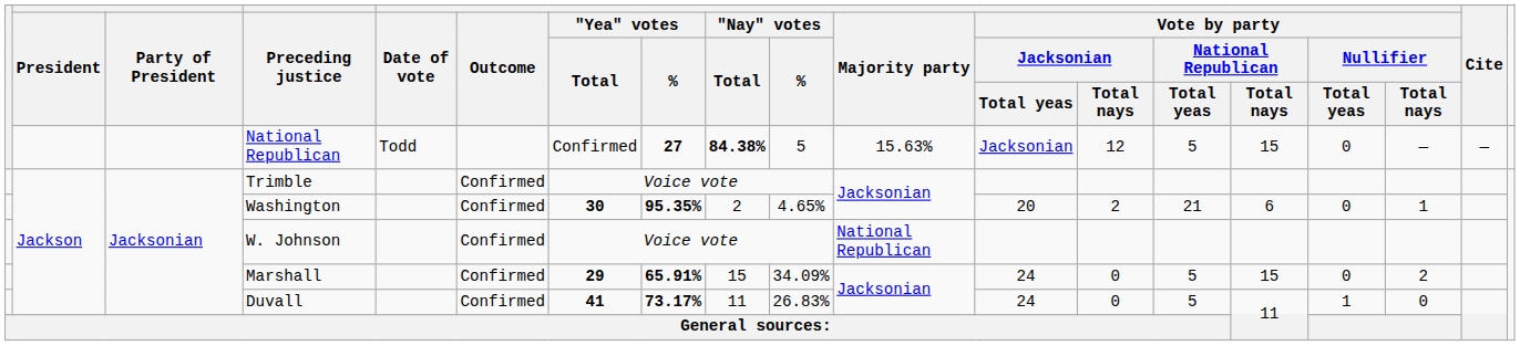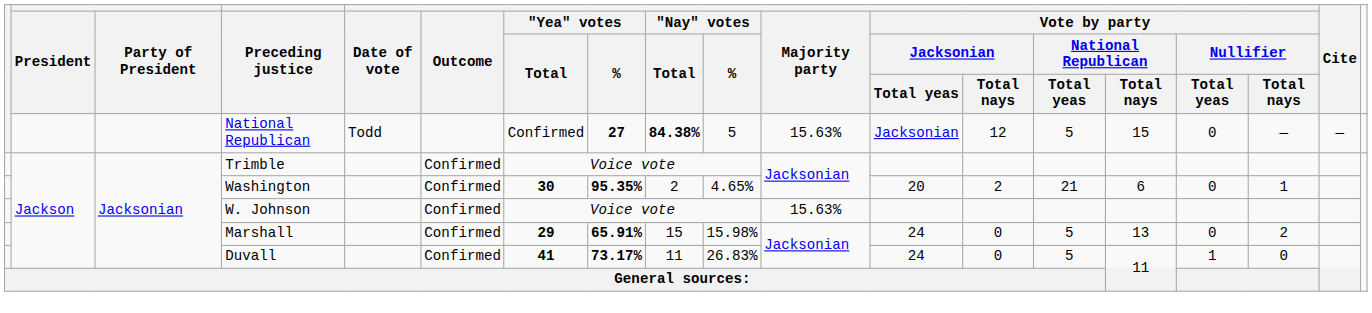 <table class="wikitable sortable">
 <tr>
 <th rowspan=5></th>
 <th colspan=2></th>
 <th></th>
 <th colspan=13></th>
 <th rowspan=4>Cite</th>
 </tr>
 <tr>
 <th rowspan=3>President</th>
 <th rowspan=3>Party of President</th>
 <th rowspan=3>Preceding justice</th>
 <th rowspan=3>Date of vote</th>
 <th rowspan=3>Outcome</th>
 <th colspan=2>"Yea" votes</th>
 <th colspan=2>"Nay" votes</th>
 <th rowspan=3>Majority party</th>
 <th colspan=6>Vote by party</th>
 </tr>
 <tr>
 <th rowspan=2>Total</th>
 <th rowspan=2>%</th>
 <th rowspan=2>Total</th>
 <th rowspan=2>%</th>
 <th colspan=2><a href='#'>Jacksonian</a></th>
 <th colspan=2><a href='#'>National Republican</a></th>
 <th colspan=2><a href='#'>Nullifier</a></th>
 </tr>
 <tr>
 <th>Total yeas</th>
 <th>Total nays</th>
 <th>Total yeas</th>
 <th>Total nays</th>
 <th>Total yeas</th>
 <th>Total nays</th>
 </tr>
 <tr>
 <td></td>
 <td></td>
 <td><a href='#'>National<br>Republican</a></td>
 <td>Todd</td>
 <td></td>
 <td>Confirmed</td>
 <td style="text-align:center"><strong>27</strong></td>
 <td style="text-align:center"><strong>84.38%</strong></td>
 <td style="text-align:center">5</td>
 <td style="text-align:center">15.63%</td>
 <td><a href='#'>Jacksonian</a></td>
 <td style="text-align:center">12</td>
 <td style="text-align:center">5</td>
 <td style="text-align:center">15</td>
 <td style="text-align:center">0</td>
 <td style="text-align:center">—</td>
 <td style="text-align:center">—</td>
 <td></td>
 </tr>
 <tr>
 <td></td>
 <td rowspan=5><a href='#'>Jackson</a></td>
 <td rowspan=5 ><a href='#'>Jacksonian</a></td>
 <td>Trimble</td>
 <td></td>
 <td>Confirmed</td>
 <td style="text-align:center" colspan=4><em>Voice vote</em></td>
 <td rowspan=2 ><a href='#'>Jacksonian</a></td>
 <td></td>
 <td></td>
 <td></td>
 <td></td>
 <td></td>
 <td></td>
 <td></td>
 </tr>
 <tr>
 <td></td>
 <td>Washington</td>
 <td></td>
 <td>Confirmed</td>
 <td style="text-align:center"><strong>30</strong></td>
 <td style="text-align:center"><strong>95.35%</strong></td>
 <td style="text-align:center">2</td>
 <td style="text-align:center">4.65%</td>
 <td style="text-align:center">20</td>
 <td style="text-align:center">2</td>
 <td style="text-align:center">21</td>
 <td style="text-align:center">6</td>
 <td style="text-align:center">0</td>
 <td style="text-align:center">1</td>
 <td></td>
 </tr>
 <tr>
 <td></td>
 <td>W. Johnson</td>
 <td></td>
 <td>Confirmed</td>
 <td style="text-align:center" colspan=4><em>Voice vote</em></td>
-<td><a href='#'>National Republican</a></td>
+<td style="text-align:center">15.63%</td>
 <td></td>
 <td></td>
 <td></td>
 <td></td>
 <td></td>
 <td></td>
 <td></td>
 </tr>
 <tr>
 <td></td>
 <td>Marshall<br></td>
 <td></td>
 <td>Confirmed</td>
 <td style="text-align:center"><strong>29</strong></td>
 <td style="text-align:center"><strong>65.91%</strong></td>
 <td style="text-align:center">15</td>
-<td style="text-align:center">34.09%</td>
+<td style="text-align:center">15.98%</td>
 <td rowspan=2 ><a href='#'>Jacksonian</a></td>
 <td style="text-align:center">24</td>
 <td style="text-align:center">0</td>
 <td style="text-align:center">5</td>
-<td style="text-align:center">15</td>
+<td style="text-align:center">13</td>
 <td style="text-align:center">0</td>
 <td style="text-align:center">2</td>
 <td></td>
 </tr>
 <tr>
 <td></td>
 <td>Duvall</td>
 <td></td>
 <td>Confirmed</td>
 <td style="text-align:center"><strong>41</strong></td>
 <td style="text-align:center"><strong>73.17%</strong></td>
 <td style="text-align:center">11</td>
 <td style="text-align:center">26.83%</td>
 <td style="text-align:center">24</td>
 <td style="text-align:center">0</td>
 <td style="text-align:center">5</td>
 <td rowspan=3 style="text-align:center">11</td>
 <td style="text-align:center">1</td>
 <td style="text-align:center">0</td>
 <td rowspan=3></td>
 </tr>
 <tr>
 <th colspan=18>General sources:</th>
 </tr>
 </table>
